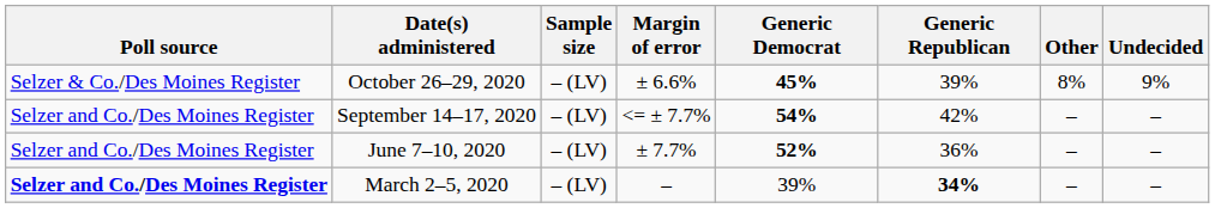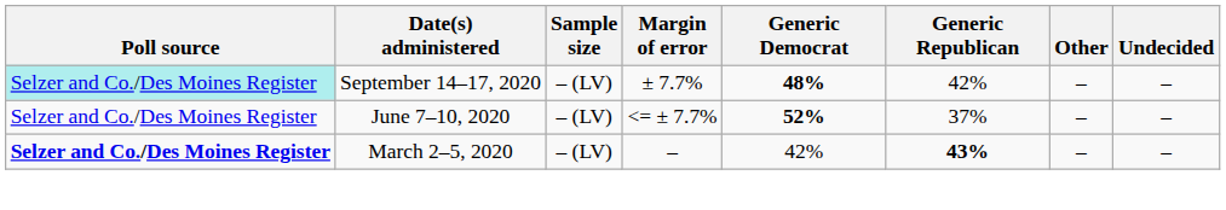 <table class="wikitable" style="font-size:90%;text-align:center;">
 <tr valign=bottom>
 <th>Poll source</th>
 <th>Date(s)<br>administered</th>
 <th>Sample<br>size</th>
 <th>Margin<br>of error</th>
 <th style="width:105px">Generic<br>Democrat</th>
 <th style="width:105px">Generic<br>Republican</th>
 <th>Other</th>
 <th>Undecided</th>
 </tr>
 <tr>
-<td style="text-align:left;"><a href='#'>Selzer & Co.</a>/<a href='#'>Des Moines Register</a></td>
-<td>October 26–29, 2020</td>
-<td>– (LV)</td>
-<td>± 6.6%</td>
-<td><strong>45%</strong></td>
-<td>39%</td>
-<td>8%</td>
-<td>9%</td>
-</tr>
-<tr>
-<td style="text-align:left;"><a href='#'>Selzer and Co.</a>/<a href='#'>Des Moines Register</a></td>
+<td style="background: paleturquoise; text-align:left;"><a href='#'>Selzer and Co.</a>/<a href='#'>Des Moines Register</a></td>
 <td>September 14–17, 2020</td>
 <td>– (LV)</td>
-<td><= ± 7.7%</td>
-<td><strong>54%</strong></td>
+<td>± 7.7%</td>
+<td><strong>48%</strong></td>
 <td>42%</td>
 <td>–</td>
 <td>–</td>
 </tr>
 <tr>
 <td style="text-align:left;"><a href='#'>Selzer and Co.</a>/<a href='#'>Des Moines Register</a></td>
 <td>June 7–10, 2020</td>
 <td>– (LV)</td>
-<td>± 7.7%</td>
+<td><= ± 7.7%</td>
 <td><strong>52%</strong></td>
-<td>36%</td>
+<td>37%</td>
 <td>–</td>
 <td>–</td>
 </tr>
 <tr>
 <td style="text-align:left;"><strong><a href='#'>Selzer and Co.</a>/<a href='#'>Des Moines Register</a></strong></td>
 <td>March 2–5, 2020</td>
 <td>– (LV)</td>
 <td>–</td>
-<td>39%</td>
-<td><strong>34%</strong></td>
+<td>42%</td>
+<td><strong>43%</strong></td>
 <td>–</td>
 <td>–</td>
 </tr>
 </table>
